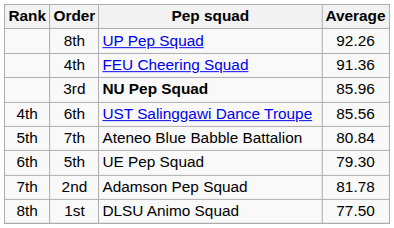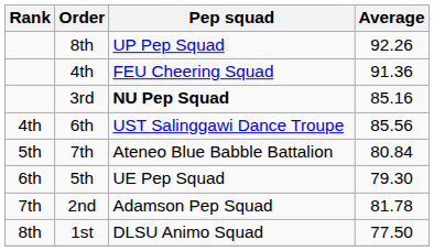 <table class=wikitable style="text-align:center;">
 <tr>
 <th width=40px>Rank</th>
 <th width=40px>Order</th>
 <th width=225px>Pep squad</th>
 <th>Average</th>
 </tr>
 <tr>
 <td></td>
 <td>8th</td>
 <td align=left> <a href='#'>UP Pep Squad</a></td>
 <td>92.26</td>
 </tr>
 <tr>
 <td></td>
 <td>4th</td>
 <td align=left> <a href='#'>FEU Cheering Squad</a></td>
 <td>91.36</td>
 </tr>
 <tr>
 <td></td>
 <td>3rd</td>
 <td align=left> <strong>NU Pep Squad</strong></td>
-<td>85.96</td>
+<td>85.16</td>
 </tr>
 <tr>
 <td>4th</td>
 <td>6th</td>
 <td align=left> <a href='#'>UST Salinggawi Dance Troupe</a></td>
 <td>85.56</td>
 </tr>
 <tr>
 <td>5th</td>
 <td>7th</td>
 <td align=left> Ateneo Blue Babble Battalion</td>
 <td>80.84</td>
 </tr>
 <tr>
 <td>6th</td>
 <td>5th</td>
 <td align=left> UE Pep Squad</td>
 <td>79.30</td>
 </tr>
 <tr>
 <td>7th</td>
 <td>2nd</td>
 <td align=left> Adamson Pep Squad</td>
 <td>81.78</td>
 </tr>
 <tr>
 <td>8th</td>
 <td>1st</td>
 <td align=left> DLSU Animo Squad</td>
 <td>77.50</td>
 </tr>
 <tr>
 </tr>
 </table>
